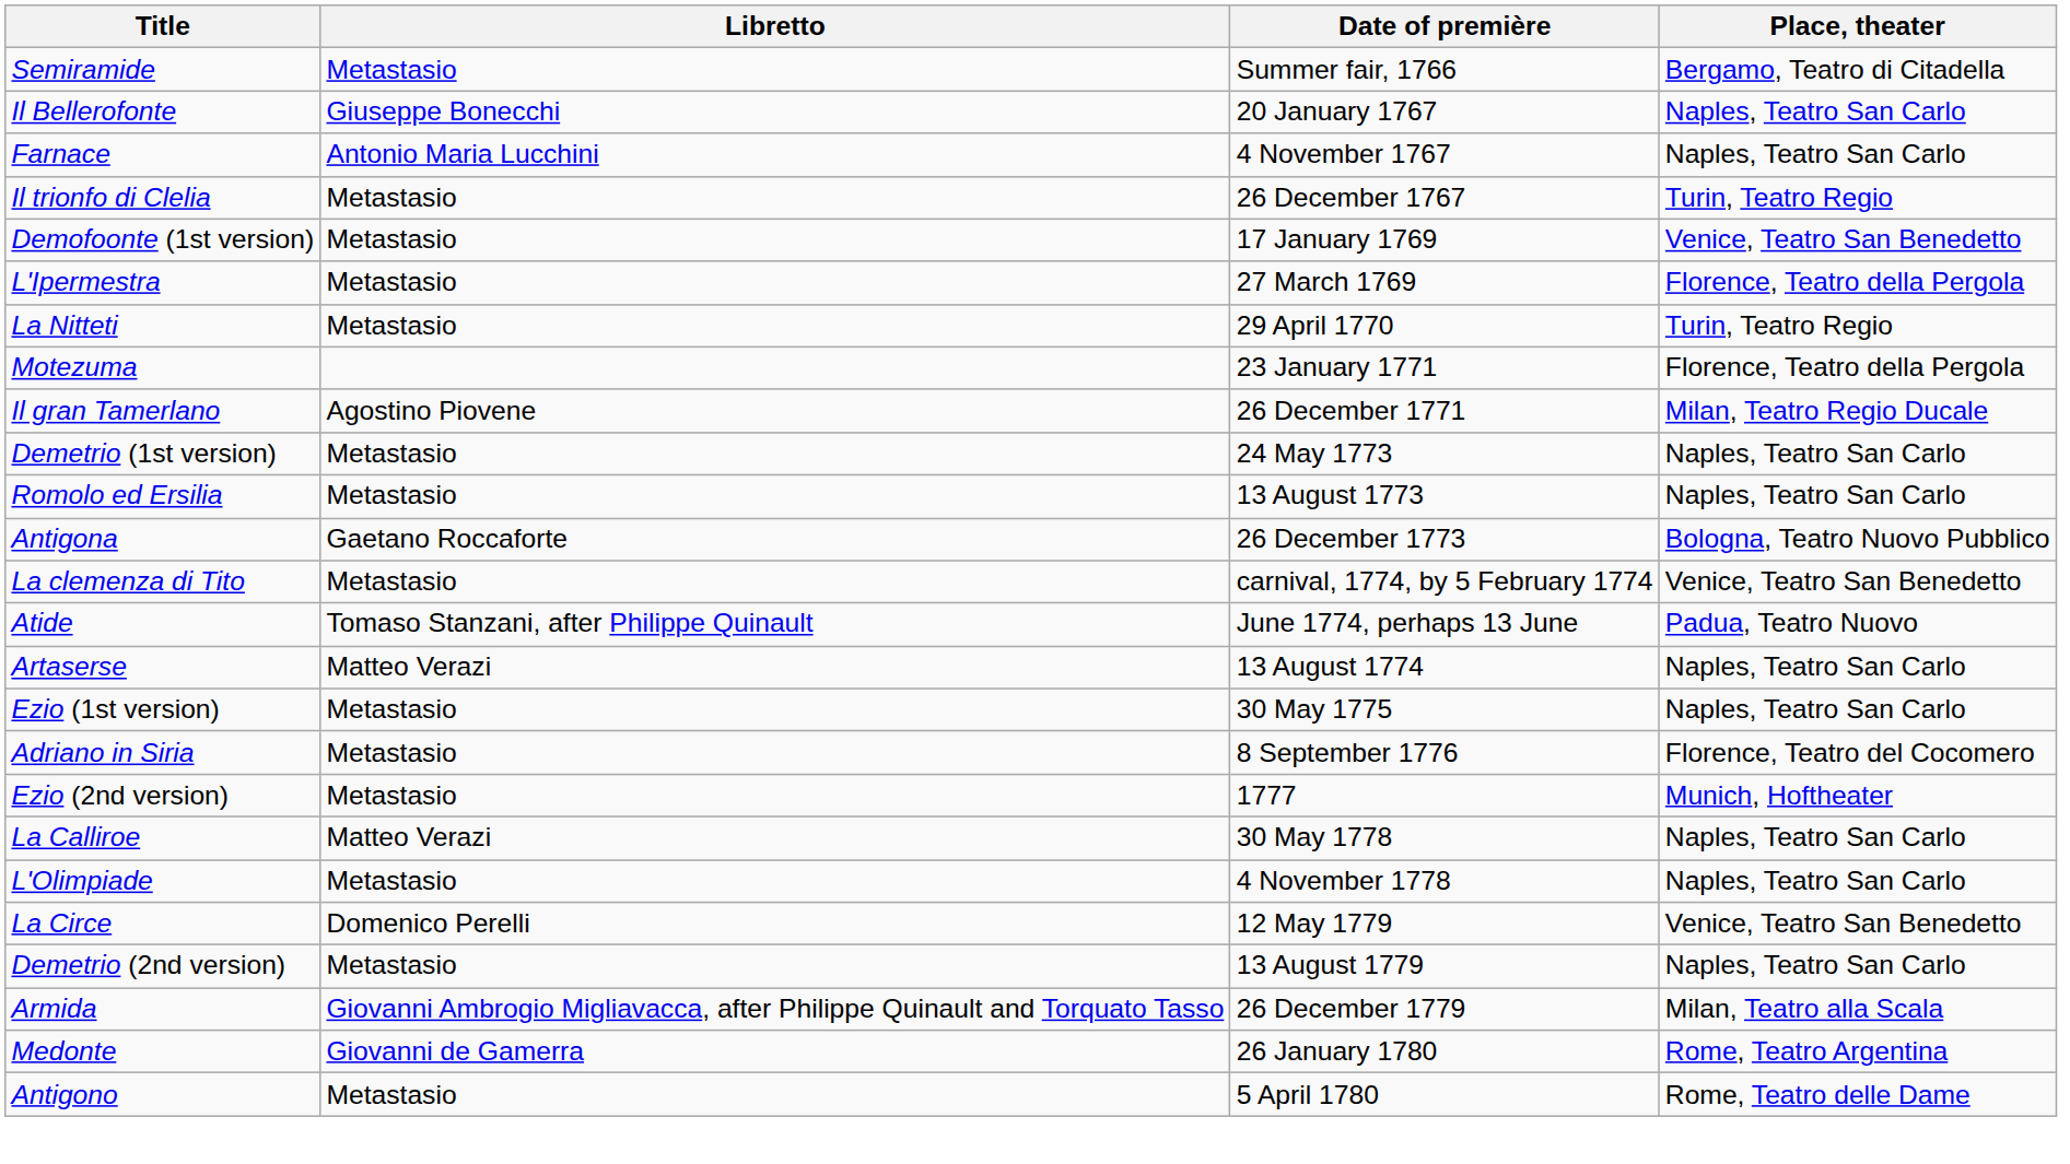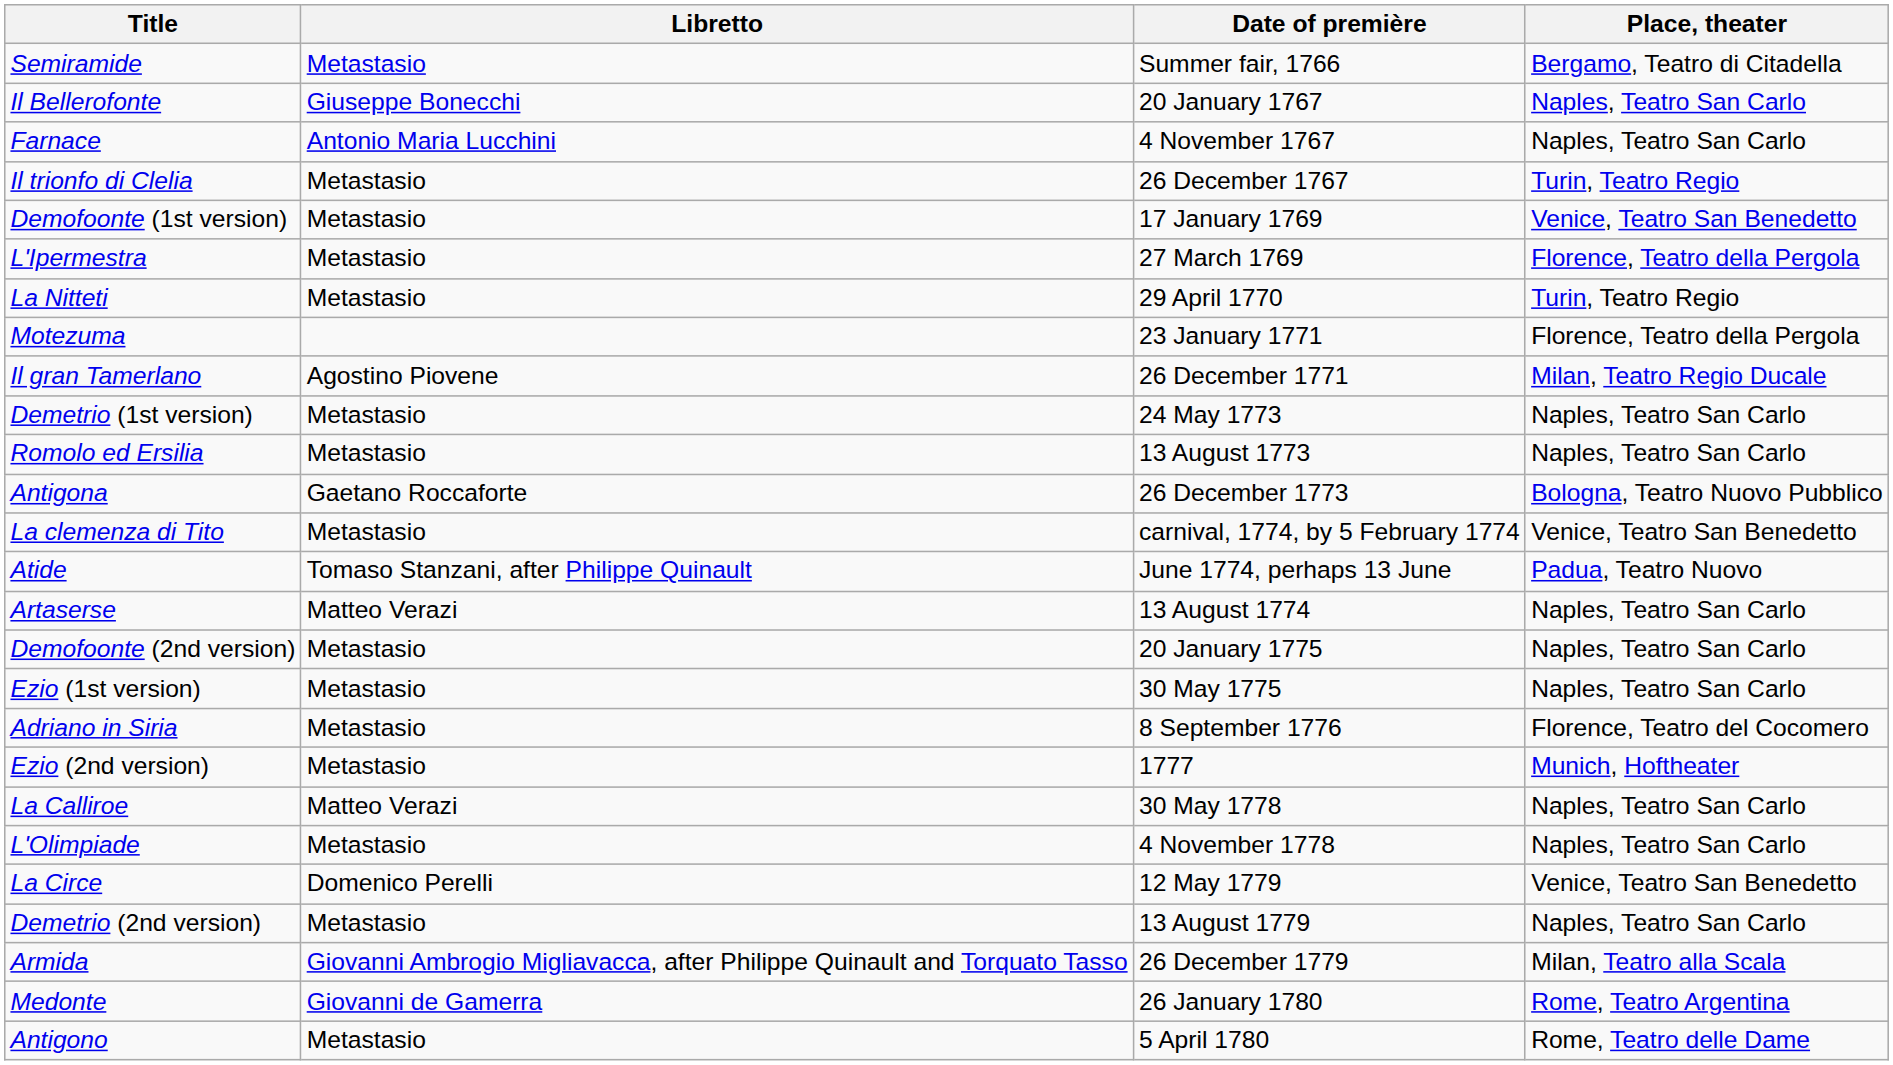 <table class="wikitable sortable">
 <tr>
 <th>Title</th>
 <th>Libretto</th>
 <th>Date of première</th>
 <th>Place, theater</th>
 </tr>
 <tr>
 <td><em><a href='#'>Semiramide</a></em></td>
 <td><a href='#'>Metastasio</a></td>
 <td>Summer fair, 1766</td>
 <td><a href='#'>Bergamo</a>, Teatro di Citadella</td>
 </tr>
 <tr>
 <td><em><a href='#'>Il Bellerofonte</a></em></td>
 <td><a href='#'>Giuseppe Bonecchi</a></td>
 <td>20 January 1767</td>
 <td><a href='#'>Naples</a>, <a href='#'>Teatro San Carlo</a></td>
 </tr>
 <tr>
 <td><em><a href='#'>Farnace</a></em></td>
 <td><a href='#'>Antonio Maria Lucchini</a></td>
 <td>4 November 1767</td>
 <td>Naples, Teatro San Carlo</td>
 </tr>
 <tr>
 <td><em><a href='#'>Il trionfo di Clelia</a></em></td>
 <td>Metastasio</td>
 <td>26 December 1767</td>
 <td><a href='#'>Turin</a>, <a href='#'>Teatro Regio</a></td>
 </tr>
 <tr>
 <td><em><a href='#'>Demofoonte</a></em> (1st version)</td>
 <td>Metastasio</td>
 <td>17 January 1769</td>
 <td><a href='#'>Venice</a>, <a href='#'>Teatro San Benedetto</a></td>
 </tr>
 <tr>
 <td><em><a href='#'>L'Ipermestra</a></em></td>
 <td>Metastasio</td>
 <td>27 March 1769</td>
 <td><a href='#'>Florence</a>, <a href='#'>Teatro della Pergola</a></td>
 </tr>
 <tr>
 <td><em><a href='#'>La Nitteti</a></em></td>
 <td>Metastasio</td>
 <td>29 April 1770</td>
 <td><a href='#'>Turin</a>, Teatro Regio</td>
 </tr>
 <tr>
 <td><em><a href='#'>Motezuma</a></em></td>
 <td></td>
 <td>23 January 1771</td>
 <td>Florence, Teatro della Pergola</td>
 </tr>
 <tr>
 <td><em><a href='#'>Il gran Tamerlano</a></em></td>
 <td>Agostino Piovene</td>
 <td>26 December 1771</td>
 <td><a href='#'>Milan</a>, <a href='#'>Teatro Regio Ducale</a></td>
 </tr>
 <tr>
 <td><em><a href='#'>Demetrio</a></em> (1st version)</td>
 <td>Metastasio</td>
 <td>24 May 1773</td>
 <td>Naples, Teatro San Carlo</td>
 </tr>
 <tr>
 <td><em><a href='#'>Romolo ed Ersilia</a></em></td>
 <td>Metastasio</td>
 <td>13 August 1773</td>
 <td>Naples, Teatro San Carlo</td>
 </tr>
 <tr>
 <td><em><a href='#'>Antigona</a></em></td>
 <td>Gaetano Roccaforte</td>
 <td>26 December 1773</td>
 <td><a href='#'>Bologna</a>, Teatro Nuovo Pubblico</td>
 </tr>
 <tr>
 <td><em><a href='#'>La clemenza di Tito</a></em></td>
 <td>Metastasio</td>
 <td>carnival, 1774, by 5 February 1774</td>
 <td>Venice, Teatro San Benedetto</td>
 </tr>
 <tr>
 <td><em><a href='#'>Atide</a></em></td>
 <td>Tomaso Stanzani, after <a href='#'>Philippe Quinault</a></td>
 <td>June 1774, perhaps 13 June</td>
 <td><a href='#'>Padua</a>, Teatro Nuovo</td>
 </tr>
 <tr>
 <td><em><a href='#'>Artaserse</a></em></td>
 <td>Matteo Verazi</td>
 <td>13 August 1774</td>
 <td>Naples, Teatro San Carlo</td>
 </tr>
 <tr>
+<td><em><a href='#'>Demofoonte</a></em> (2nd version)</td>
+<td>Metastasio</td>
+<td>20 January 1775</td>
+<td>Naples, Teatro San Carlo</td>
+</tr>
+<tr>
 <td><em><a href='#'>Ezio</a></em> (1st version)</td>
 <td>Metastasio</td>
 <td>30 May 1775</td>
 <td>Naples, Teatro San Carlo</td>
 </tr>
 <tr>
 <td><em><a href='#'>Adriano in Siria</a></em></td>
 <td>Metastasio</td>
 <td>8 September 1776</td>
 <td>Florence, Teatro del Cocomero</td>
 </tr>
 <tr>
 <td><em><a href='#'>Ezio</a></em> (2nd version)</td>
 <td>Metastasio</td>
 <td>1777</td>
 <td><a href='#'>Munich</a>, <a href='#'>Hoftheater</a></td>
 </tr>
 <tr>
 <td><em><a href='#'>La Calliroe</a></em></td>
 <td>Matteo Verazi</td>
 <td>30 May 1778</td>
 <td>Naples, Teatro San Carlo</td>
 </tr>
 <tr>
 <td><em><a href='#'>L'Olimpiade</a></em></td>
 <td>Metastasio</td>
 <td>4 November 1778</td>
 <td>Naples, Teatro San Carlo</td>
 </tr>
 <tr>
 <td><em><a href='#'>La Circe</a></em></td>
 <td>Domenico Perelli</td>
 <td>12 May 1779</td>
 <td>Venice, Teatro San Benedetto</td>
 </tr>
 <tr>
 <td><em><a href='#'>Demetrio</a></em> (2nd version)</td>
 <td>Metastasio</td>
 <td>13 August 1779</td>
 <td>Naples, Teatro San Carlo</td>
 </tr>
 <tr>
 <td><em><a href='#'>Armida</a></em></td>
 <td><a href='#'>Giovanni Ambrogio Migliavacca</a>, after Philippe Quinault and <a href='#'>Torquato Tasso</a></td>
 <td>26 December 1779</td>
 <td>Milan, <a href='#'>Teatro alla Scala</a></td>
 </tr>
 <tr>
 <td><em><a href='#'>Medonte</a></em></td>
 <td><a href='#'>Giovanni de Gamerra</a></td>
 <td>26 January 1780</td>
 <td><a href='#'>Rome</a>, <a href='#'>Teatro Argentina</a></td>
 </tr>
 <tr>
 <td><em><a href='#'>Antigono</a></em></td>
 <td>Metastasio</td>
 <td>5 April 1780</td>
 <td>Rome, <a href='#'>Teatro delle Dame</a></td>
 </tr>
 </table>
